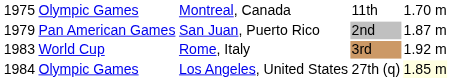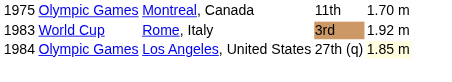 <table>
 <tr>
 <th colspan=5></th>
 </tr>
 <tr>
 <td>1975</td>
 <td><a href='#'>Olympic Games</a></td>
 <td><a href='#'>Montreal</a>, Canada</td>
 <td>11th</td>
 <td>1.70 m</td>
-</tr>
-<tr>
-<td>1979</td>
-<td><a href='#'>Pan American Games</a></td>
-<td><a href='#'>San Juan</a>, Puerto Rico</td>
-<td bgcolor=silver>2nd</td>
-<td>1.87 m</td>
 </tr>
 <tr>
 <td>1983</td>
 <td><a href='#'>World Cup</a></td>
 <td><a href='#'>Rome</a>, Italy</td>
 <td bgcolor=cc9966>3rd</td>
 <td>1.92 m</td>
 </tr>
 <tr>
 <td>1984</td>
 <td><a href='#'>Olympic Games</a></td>
 <td><a href='#'>Los Angeles</a>, United States</td>
 <td>27th (q)</td>
 <td style="background: lightyellow;">1.85 m</td>
 </tr>
 </table>
